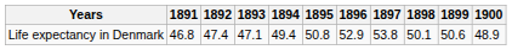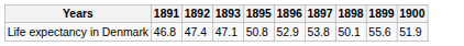 <table class="wikitable">
 <tr>
 <th>Years</th>
 <th>1891</th>
 <th>1892</th>
 <th>1893</th>
-<th>1894</th>
 <th>1895</th>
 <th>1896</th>
 <th>1897</th>
 <th>1898</th>
 <th>1899</th>
 <th>1900</th>
 </tr>
 <tr>
 <td>Life expectancy in Denmark</td>
 <td>46.8</td>
 <td>47.4</td>
 <td>47.1</td>
-<td>49.4</td>
 <td>50.8</td>
 <td>52.9</td>
 <td>53.8</td>
 <td>50.1</td>
-<td>50.6</td>
-<td>48.9</td>
+<td>55.6</td>
+<td>51.9</td>
 </tr>
 </table>
